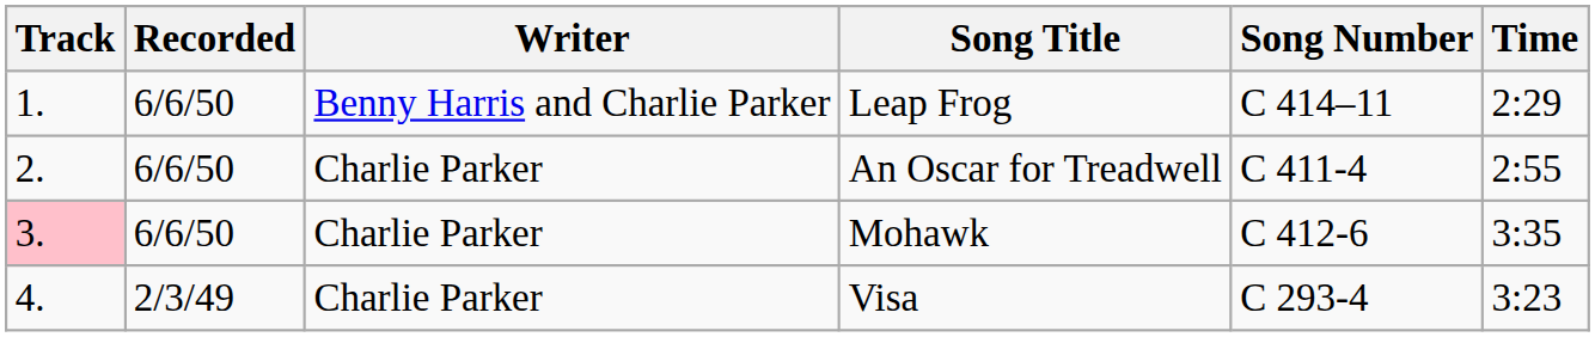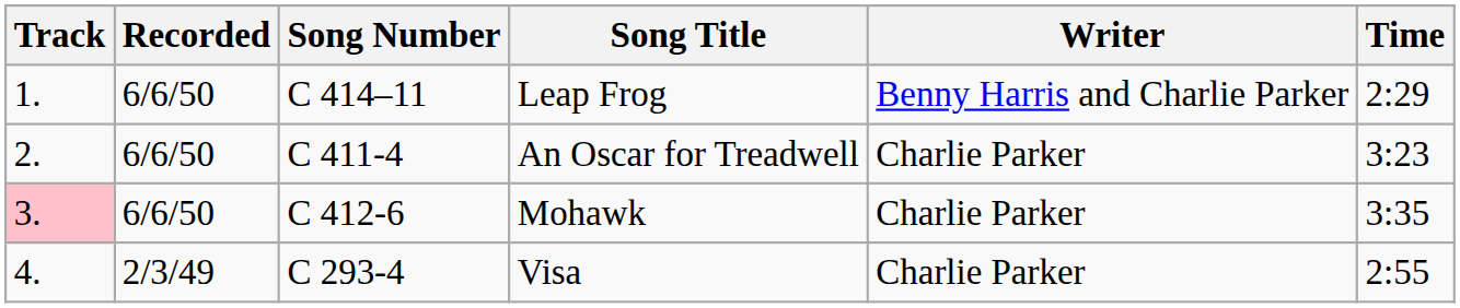 <table class="wikitable" style="font-size: 95%;">
 <tr>
 <th>Track</th>
 <th>Recorded</th>
+<th>Song Number</th>
+<th>Song Title</th>
 <th>Writer</th>
-<th>Song Title</th>
-<th>Song Number</th>
 <th>Time</th>
 </tr>
 <tr>
 <td>1.</td>
 <td>6/6/50</td>
+<td>C 414–11</td>
+<td>Leap Frog</td>
 <td><a href='#'>Benny Harris</a> and Charlie Parker</td>
-<td>Leap Frog</td>
-<td>C 414–11</td>
 <td>2:29</td>
 </tr>
 <tr>
 <td>2.</td>
 <td>6/6/50</td>
+<td>C 411-4</td>
+<td>An Oscar for Treadwell</td>
 <td>Charlie Parker</td>
-<td>An Oscar for Treadwell</td>
-<td>C 411-4</td>
-<td>2:55</td>
+<td>3:23</td>
 </tr>
 <tr>
 <td style="background: pink;">3.</td>
 <td>6/6/50</td>
+<td>C 412-6</td>
+<td>Mohawk</td>
 <td>Charlie Parker</td>
-<td>Mohawk</td>
-<td>C 412-6</td>
 <td>3:35</td>
 </tr>
 <tr>
 <td>4.</td>
 <td>2/3/49</td>
+<td>C 293-4</td>
+<td>Visa</td>
 <td>Charlie Parker</td>
-<td>Visa</td>
-<td>C 293-4</td>
-<td>3:23</td>
+<td>2:55</td>
 </tr>
 </table>
